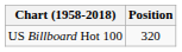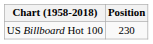 <table class="wikitable plainrowheaders">
 <tr>
 <th>Chart (1958-2018)</th>
 <th>Position</th>
 </tr>
 <tr>
 <td>US <em>Billboard</em> Hot 100</td>
-<td style="text-align:center;">320</td>
+<td style="text-align:center;">230</td>
 </tr>
 </table>
